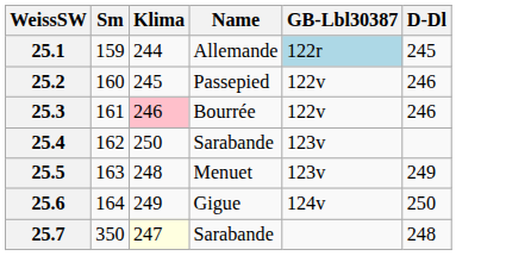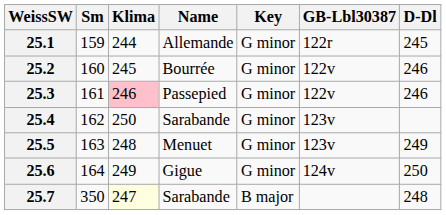 <table border="1" class="wikitable sortable">
 <tr>
 <th data-sort-type="number">WeissSW</th>
 <th>Sm</th>
 <th>Klima</th>
 <th class="unsortable">Name</th>
+<th class="unsortable">Key</th>
 <th>GB-Lbl30387</th>
 <th>D-Dl</th>
 </tr>
 <tr>
 <th data-sort-value="1">25.1</th>
 <td>159</td>
 <td>244</td>
 <td>Allemande</td>
-<td style="background: lightblue;">122r</td>
+<td>G minor</td>
+<td>122r</td>
 <td>245</td>
 </tr>
 <tr>
 <th data-sort-value="2">25.2</th>
 <td>160</td>
 <td>245</td>
-<td>Passepied</td>
+<td>Bourrée</td>
+<td>G minor</td>
 <td>122v</td>
 <td>246</td>
 </tr>
 <tr>
 <th data-sort-value="3">25.3</th>
 <td>161</td>
 <td style="background: pink;">246</td>
-<td>Bourrée</td>
+<td>Passepied</td>
+<td>G minor</td>
 <td>122v</td>
 <td>246</td>
 </tr>
 <tr>
 <th data-sort-value="4">25.4</th>
 <td>162</td>
 <td>250</td>
 <td>Sarabande</td>
+<td>G minor</td>
 <td>123v</td>
 <td></td>
 </tr>
 <tr>
 <th data-sort-value="5">25.5</th>
 <td>163</td>
 <td>248</td>
 <td>Menuet</td>
+<td>G minor</td>
 <td>123v</td>
 <td>249</td>
 </tr>
 <tr>
 <th data-sort-value="6">25.6</th>
 <td>164</td>
 <td>249</td>
 <td>Gigue</td>
+<td>G minor</td>
 <td>124v</td>
 <td>250</td>
 </tr>
 <tr>
 <th data-sort-value="7">25.7</th>
 <td>350</td>
 <td style="background: lightyellow;">247</td>
 <td>Sarabande</td>
+<td>B major</td>
 <td></td>
 <td>248</td>
 </tr>
 </table>
